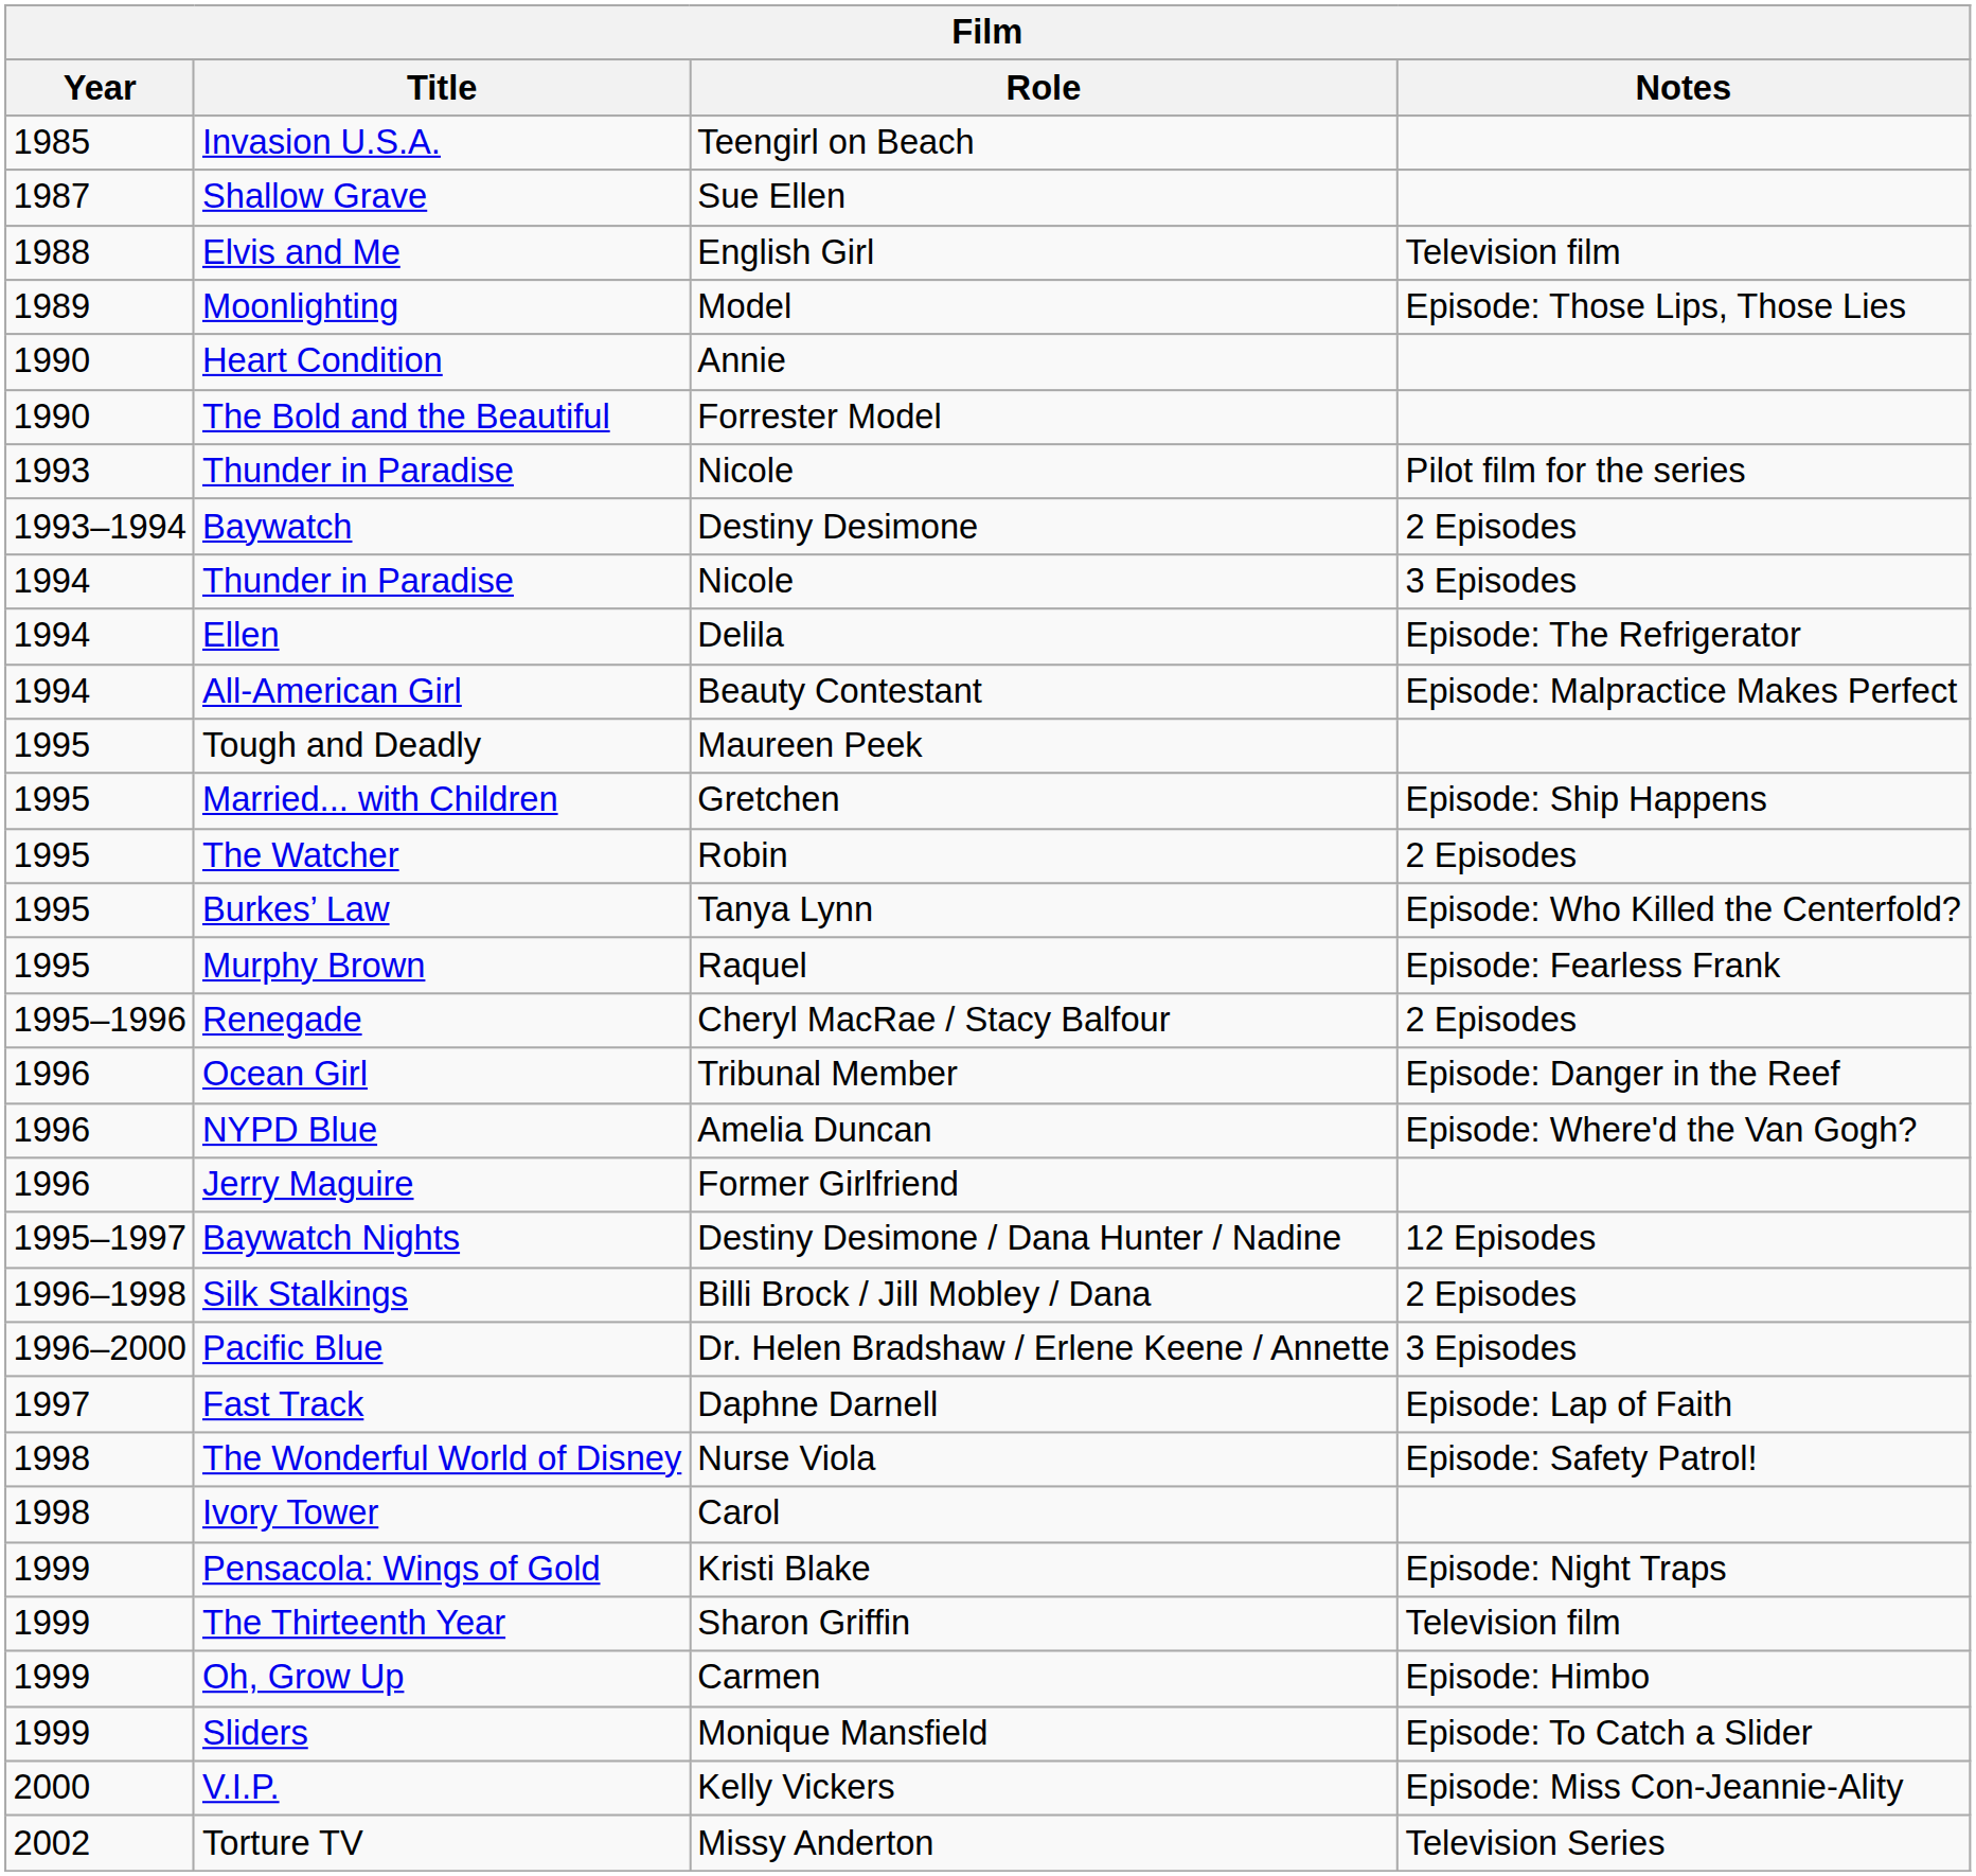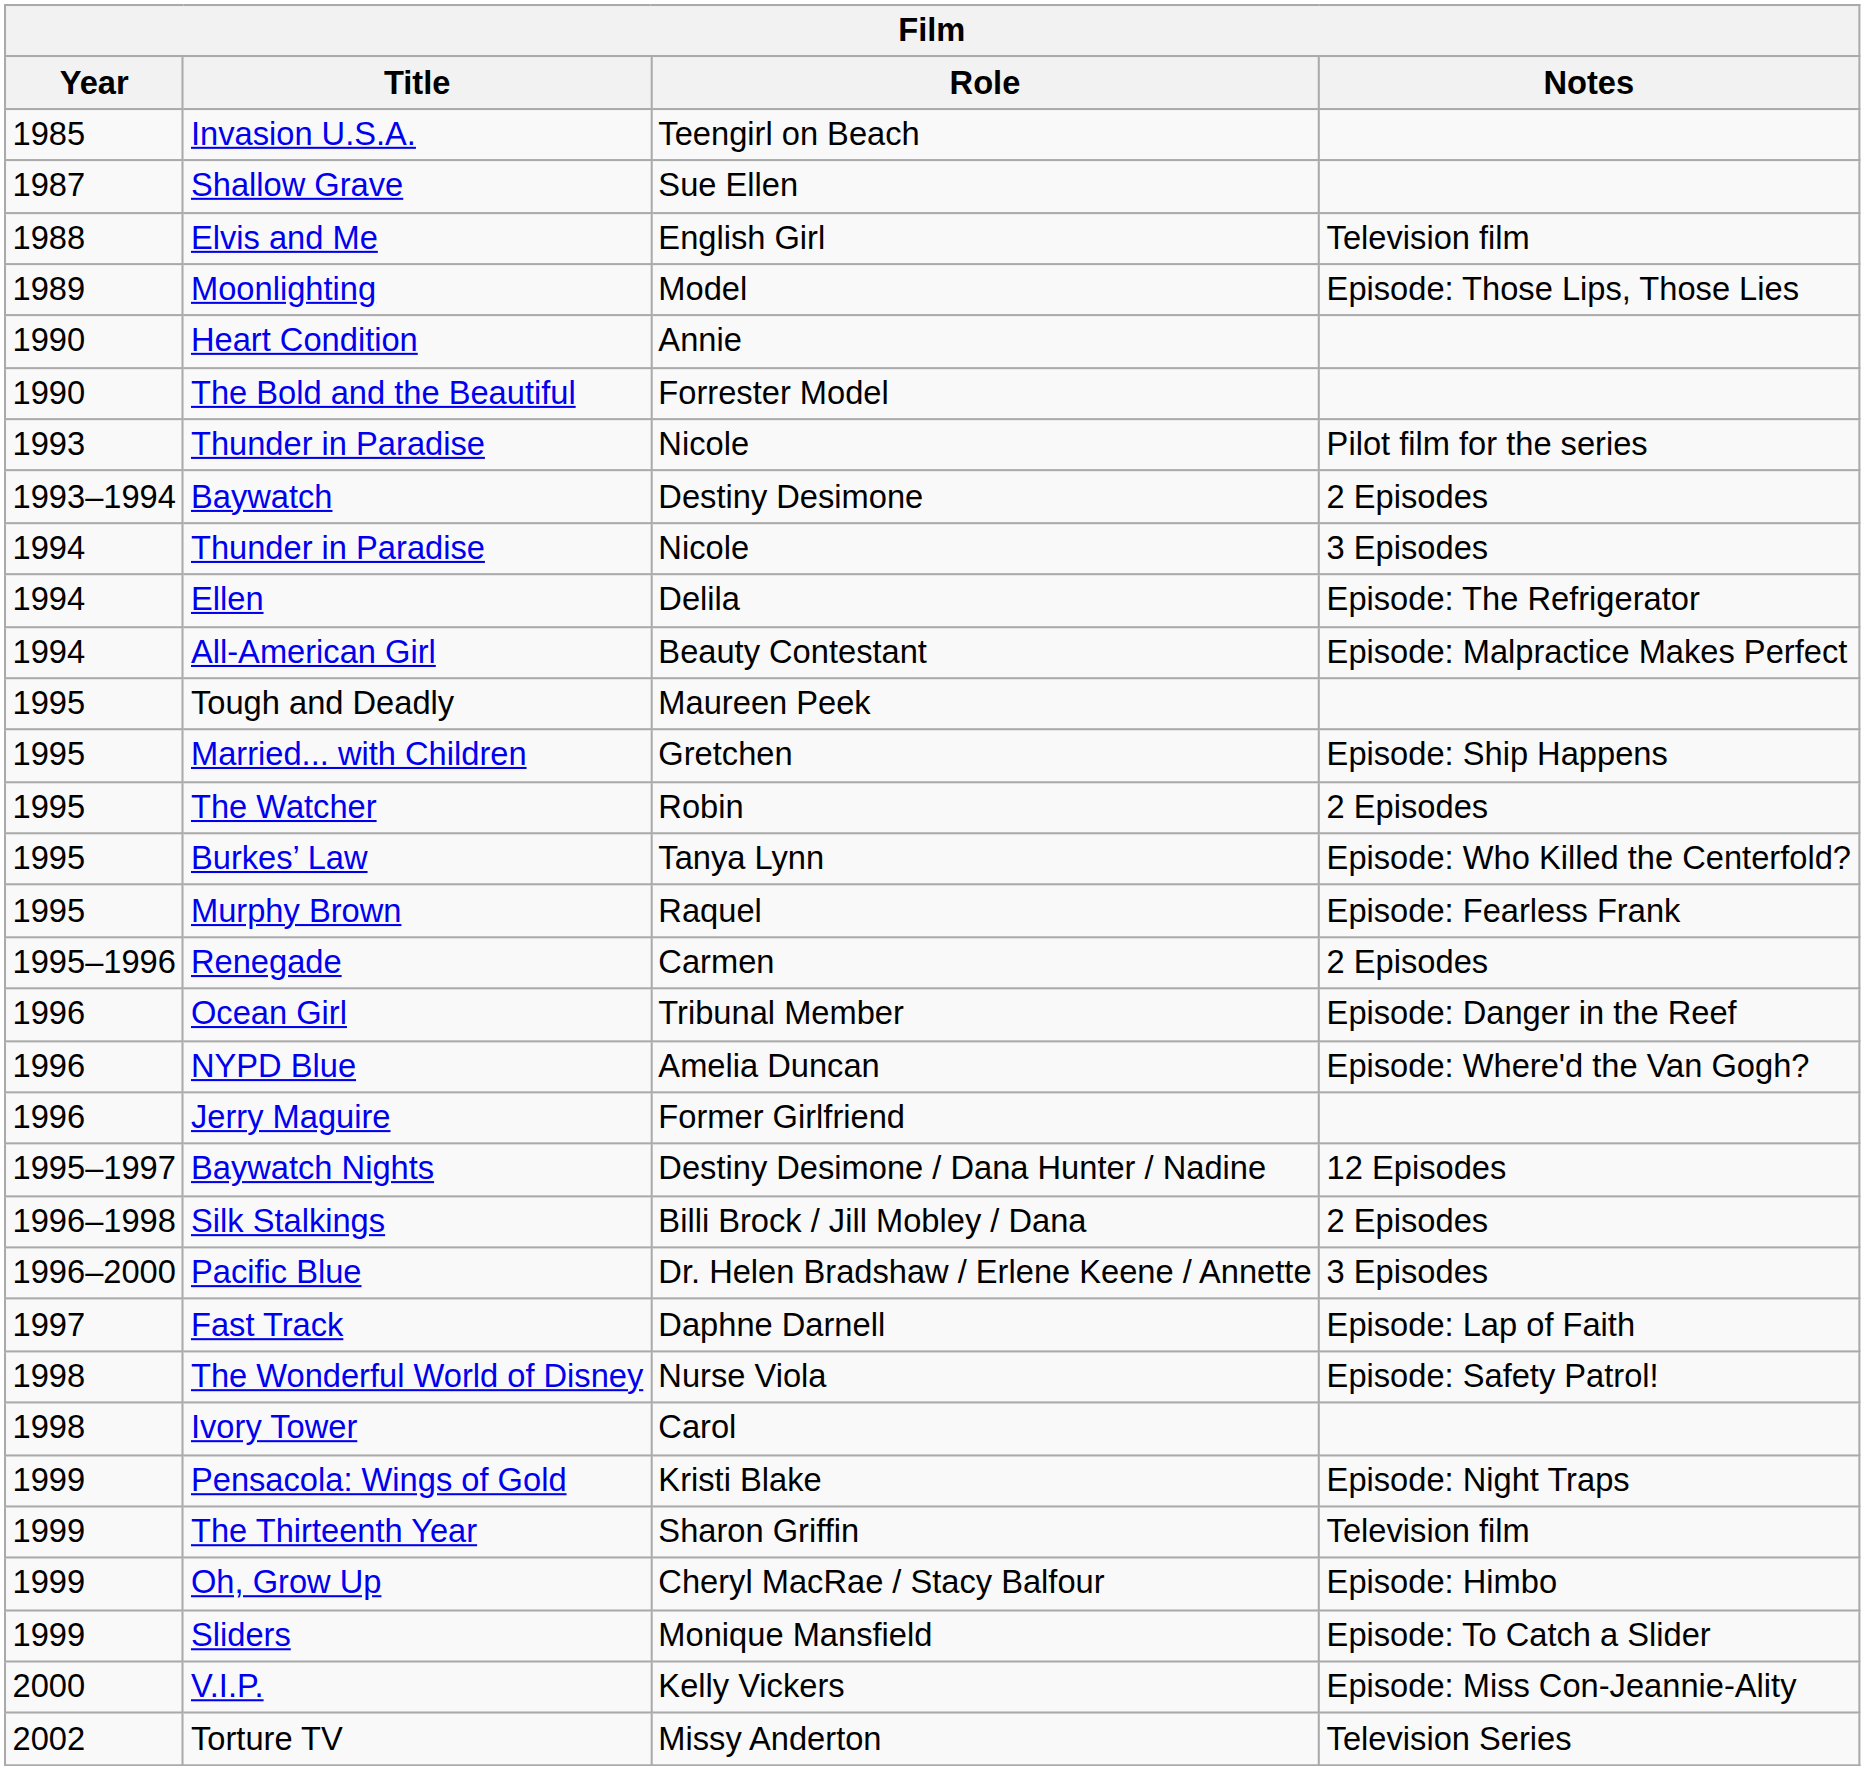 <table class="wikitable">
 <tr>
 <th colspan="4">Film</th>
 </tr>
 <tr>
 <th>Year</th>
 <th>Title</th>
 <th>Role</th>
 <th>Notes</th>
 </tr>
 <tr>
 <td>1985</td>
 <td><a href='#'>Invasion U.S.A.</a></td>
 <td>Teengirl on Beach</td>
 <td></td>
 </tr>
 <tr>
 <td>1987</td>
 <td><a href='#'>Shallow Grave</a></td>
 <td>Sue Ellen</td>
 <td></td>
 </tr>
 <tr>
 <td>1988</td>
 <td><a href='#'>Elvis and Me</a></td>
 <td>English Girl</td>
 <td>Television film</td>
 </tr>
 <tr>
 <td>1989</td>
 <td><a href='#'>Moonlighting</a></td>
 <td>Model</td>
 <td>Episode: Those Lips, Those Lies</td>
 </tr>
 <tr>
 <td>1990</td>
 <td><a href='#'>Heart Condition</a></td>
 <td>Annie</td>
 <td></td>
 </tr>
 <tr>
 <td>1990</td>
 <td><a href='#'>The Bold and the Beautiful</a></td>
 <td>Forrester Model</td>
 <td></td>
 </tr>
 <tr>
 <td>1993</td>
 <td><a href='#'>Thunder in Paradise</a></td>
 <td>Nicole</td>
 <td>Pilot film for the series</td>
 </tr>
 <tr>
 <td>1993–1994</td>
 <td><a href='#'>Baywatch</a></td>
 <td>Destiny Desimone</td>
 <td>2 Episodes</td>
 </tr>
 <tr>
 <td>1994</td>
 <td><a href='#'>Thunder in Paradise</a></td>
 <td>Nicole</td>
 <td>3 Episodes</td>
 </tr>
 <tr>
 <td>1994</td>
 <td><a href='#'>Ellen</a></td>
 <td>Delila</td>
 <td>Episode: The Refrigerator</td>
 </tr>
 <tr>
 <td>1994</td>
 <td><a href='#'>All-American Girl</a></td>
 <td>Beauty Contestant</td>
 <td>Episode: Malpractice Makes Perfect</td>
 </tr>
 <tr>
 <td>1995</td>
 <td>Tough and Deadly</td>
 <td>Maureen Peek</td>
 <td></td>
 </tr>
 <tr>
 <td>1995</td>
 <td><a href='#'>Married... with Children</a></td>
 <td>Gretchen</td>
 <td>Episode: Ship Happens</td>
 </tr>
 <tr>
 <td>1995</td>
 <td><a href='#'>The Watcher</a></td>
 <td>Robin</td>
 <td>2 Episodes</td>
 </tr>
 <tr>
 <td>1995</td>
 <td><a href='#'>Burkes’ Law</a></td>
 <td>Tanya Lynn</td>
 <td>Episode: Who Killed the Centerfold?</td>
 </tr>
 <tr>
 <td>1995</td>
 <td><a href='#'>Murphy Brown</a></td>
 <td>Raquel</td>
 <td>Episode: Fearless Frank</td>
 </tr>
 <tr>
 <td>1995–1996</td>
 <td><a href='#'>Renegade</a></td>
-<td>Cheryl MacRae / Stacy Balfour</td>
+<td>Carmen</td>
 <td>2 Episodes</td>
 </tr>
 <tr>
 <td>1996</td>
 <td><a href='#'>Ocean Girl</a></td>
 <td>Tribunal Member</td>
 <td>Episode: Danger in the Reef</td>
 </tr>
 <tr>
 <td>1996</td>
 <td><a href='#'>NYPD Blue</a></td>
 <td>Amelia Duncan</td>
 <td>Episode: Where'd the Van Gogh?</td>
 </tr>
 <tr>
 <td>1996</td>
 <td><a href='#'>Jerry Maguire</a></td>
 <td>Former Girlfriend</td>
 <td></td>
 </tr>
 <tr>
 <td>1995–1997</td>
 <td><a href='#'>Baywatch Nights</a></td>
 <td>Destiny Desimone / Dana Hunter / Nadine</td>
 <td>12 Episodes</td>
 </tr>
 <tr>
 <td>1996–1998</td>
 <td><a href='#'>Silk Stalkings</a></td>
 <td>Billi Brock / Jill Mobley / Dana</td>
 <td>2 Episodes</td>
 </tr>
 <tr>
 <td>1996–2000</td>
 <td><a href='#'>Pacific Blue</a></td>
 <td>Dr. Helen Bradshaw / Erlene Keene / Annette</td>
 <td>3 Episodes</td>
 </tr>
 <tr>
 <td>1997</td>
 <td><a href='#'>Fast Track</a></td>
 <td>Daphne Darnell</td>
 <td>Episode: Lap of Faith</td>
 </tr>
 <tr>
 <td>1998</td>
 <td><a href='#'>The Wonderful World of Disney</a></td>
 <td>Nurse Viola</td>
 <td>Episode: Safety Patrol!</td>
 </tr>
 <tr>
 <td>1998</td>
 <td><a href='#'>Ivory Tower</a></td>
 <td>Carol</td>
 <td></td>
 </tr>
 <tr>
 <td>1999</td>
 <td><a href='#'>Pensacola: Wings of Gold</a></td>
 <td>Kristi Blake</td>
 <td>Episode: Night Traps</td>
 </tr>
 <tr>
 <td>1999</td>
 <td><a href='#'>The Thirteenth Year</a></td>
 <td>Sharon Griffin</td>
 <td>Television film</td>
 </tr>
 <tr>
 <td>1999</td>
 <td><a href='#'>Oh, Grow Up</a></td>
-<td>Carmen</td>
+<td>Cheryl MacRae / Stacy Balfour</td>
 <td>Episode: Himbo</td>
 </tr>
 <tr>
 <td>1999</td>
 <td><a href='#'>Sliders</a></td>
 <td>Monique Mansfield</td>
 <td>Episode: To Catch a Slider</td>
 </tr>
 <tr>
 <td>2000</td>
 <td><a href='#'>V.I.P.</a></td>
 <td>Kelly Vickers</td>
 <td>Episode: Miss Con-Jeannie-Ality</td>
 </tr>
 <tr>
 <td>2002</td>
 <td>Torture TV</td>
 <td>Missy Anderton</td>
 <td>Television Series</td>
 </tr>
 <tr>
 </tr>
 </table>
